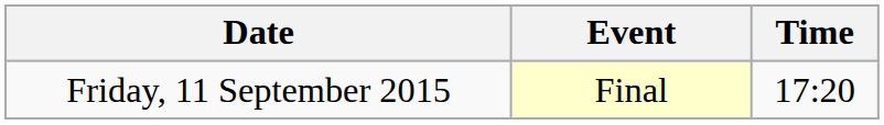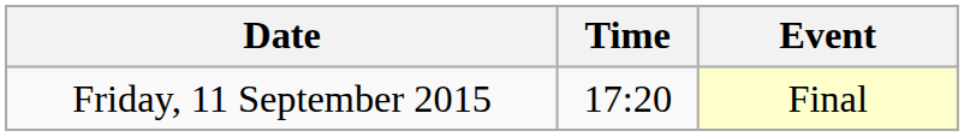 <table class = "wikitable" style="text-align:center;">
 <tr>
 <th width=220>Date</th>
+<th width=50>Time</th>
 <th width=100>Event</th>
-<th width=50>Time</th>
 </tr>
 <tr>
 <td>Friday, 11 September 2015</td>
+<td>17:20</td>
 <td bgcolor=ffffcc>Final</td>
-<td>17:20</td>
 </tr>
 </table>
